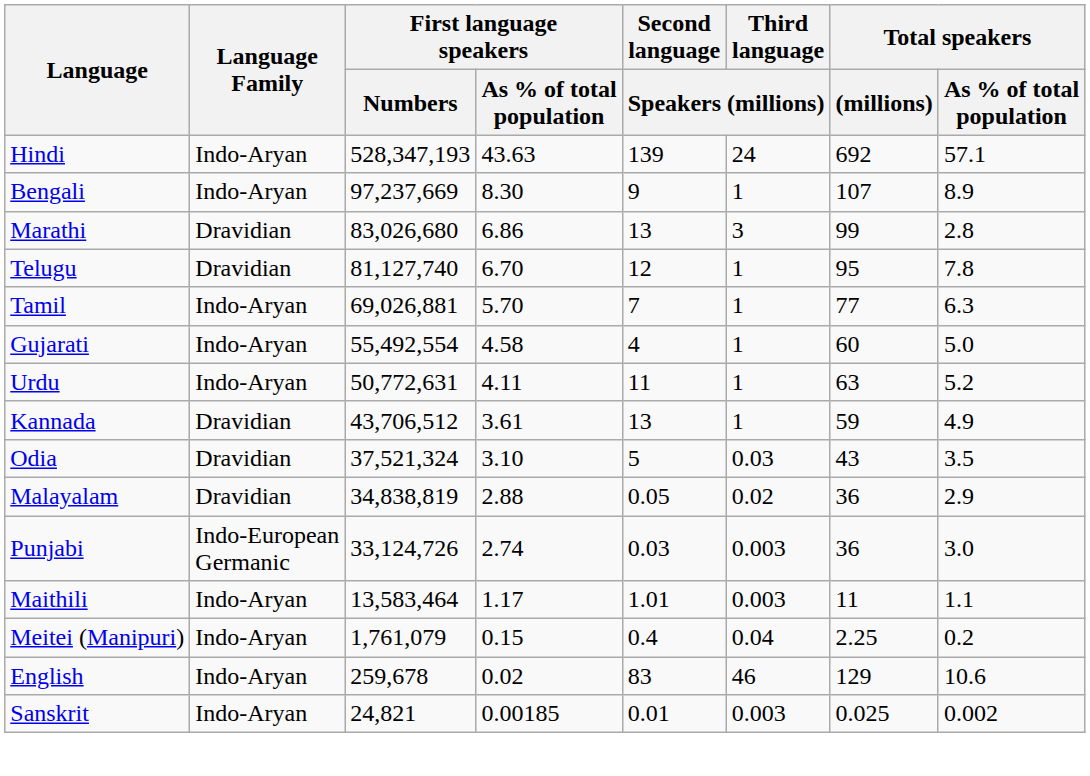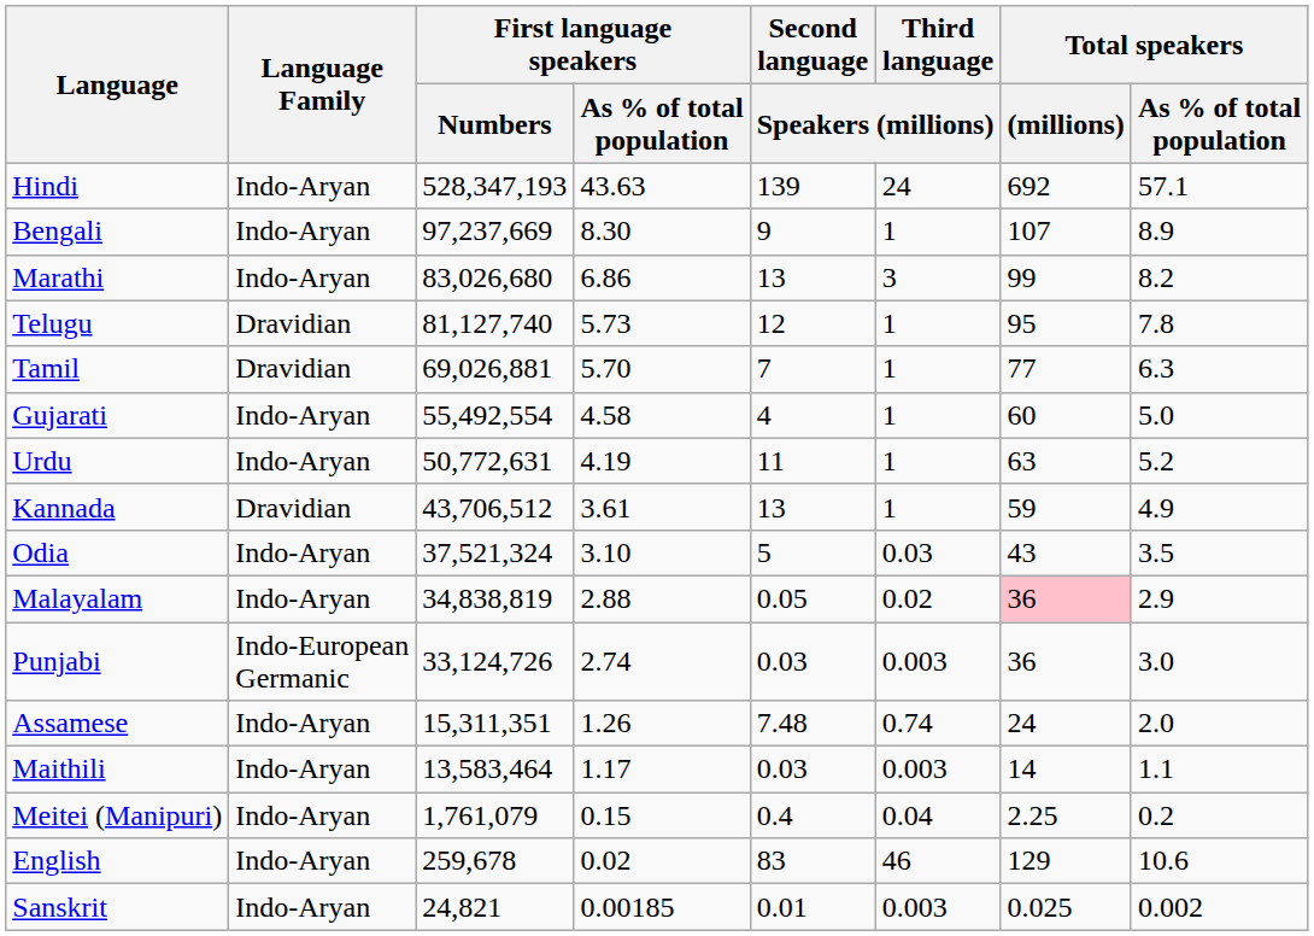 <table class="wikitable sortable">
 <tr>
 <th rowspan=2>Language</th>
 <th rowspan=2>Language<br>Family</th>
 <th colspan=2>First language<br>speakers</th>
 <th>Second<br>language</th>
 <th>Third<br>language</th>
 <th colspan=2>Total speakers</th>
 </tr>
 <tr>
 <th>Numbers</th>
 <th>As % of total<br>population</th>
 <th colspan=2>Speakers (millions)</th>
 <th>(millions)</th>
 <th>As % of total<br>population</th>
 </tr>
 <tr>
 <td><a href='#'>Hindi</a></td>
 <td>Indo-Aryan</td>
 <td>528,347,193</td>
 <td>43.63</td>
 <td>139</td>
 <td>24</td>
 <td>692</td>
 <td>57.1</td>
 </tr>
 <tr>
 <td><a href='#'>Bengali</a></td>
 <td>Indo-Aryan</td>
 <td>97,237,669</td>
 <td>8.30</td>
 <td>9</td>
 <td>1</td>
 <td>107</td>
 <td>8.9</td>
 </tr>
 <tr>
 <td><a href='#'>Marathi</a></td>
-<td>Dravidian</td>
+<td>Indo-Aryan</td>
 <td>83,026,680</td>
 <td>6.86</td>
 <td>13</td>
 <td>3</td>
 <td>99</td>
-<td>2.8</td>
+<td>8.2</td>
 </tr>
 <tr>
 <td><a href='#'>Telugu</a></td>
 <td>Dravidian</td>
 <td>81,127,740</td>
-<td>6.70</td>
+<td>5.73</td>
 <td>12</td>
 <td>1</td>
 <td>95</td>
 <td>7.8</td>
 </tr>
 <tr>
 <td><a href='#'>Tamil</a></td>
-<td>Indo-Aryan</td>
+<td>Dravidian</td>
 <td>69,026,881</td>
 <td>5.70</td>
 <td>7</td>
 <td>1</td>
 <td>77</td>
 <td>6.3</td>
 </tr>
 <tr>
 <td><a href='#'>Gujarati</a></td>
 <td>Indo-Aryan</td>
 <td>55,492,554</td>
 <td>4.58</td>
 <td>4</td>
 <td>1</td>
 <td>60</td>
 <td>5.0</td>
 </tr>
 <tr>
 <td><a href='#'>Urdu</a></td>
 <td>Indo-Aryan</td>
 <td>50,772,631</td>
-<td>4.11</td>
+<td>4.19</td>
 <td>11</td>
 <td>1</td>
 <td>63</td>
 <td>5.2</td>
 </tr>
 <tr>
 <td><a href='#'>Kannada</a></td>
 <td>Dravidian</td>
 <td>43,706,512</td>
 <td>3.61</td>
 <td>13</td>
 <td>1</td>
 <td>59</td>
 <td>4.9</td>
 </tr>
 <tr>
 <td><a href='#'>Odia</a></td>
-<td>Dravidian</td>
+<td>Indo-Aryan</td>
 <td>37,521,324</td>
 <td>3.10</td>
 <td>5</td>
 <td>0.03</td>
 <td>43</td>
 <td>3.5</td>
 </tr>
 <tr>
 <td><a href='#'>Malayalam</a></td>
-<td>Dravidian</td>
+<td>Indo-Aryan</td>
 <td>34,838,819</td>
 <td>2.88</td>
 <td>0.05</td>
 <td>0.02</td>
-<td>36</td>
+<td style="background: pink;">36</td>
 <td>2.9</td>
 </tr>
 <tr>
 <td><a href='#'>Punjabi</a></td>
 <td>Indo-European<br>Germanic</td>
 <td>33,124,726</td>
 <td>2.74</td>
 <td>0.03</td>
 <td>0.003</td>
 <td>36</td>
 <td>3.0</td>
 </tr>
 <tr>
+<td><a href='#'>Assamese</a></td>
+<td>Indo-Aryan</td>
+<td>15,311,351</td>
+<td>1.26</td>
+<td>7.48</td>
+<td>0.74</td>
+<td>24</td>
+<td>2.0</td>
+</tr>
+<tr>
 <td><a href='#'>Maithili</a></td>
 <td>Indo-Aryan</td>
 <td>13,583,464</td>
 <td>1.17</td>
-<td>1.01</td>
+<td>0.03</td>
 <td>0.003</td>
-<td>11</td>
+<td>14</td>
 <td>1.1</td>
 </tr>
 <tr>
 <td><a href='#'>Meitei</a> (<a href='#'>Manipuri</a>)</td>
 <td>Indo-Aryan</td>
 <td>1,761,079</td>
 <td>0.15</td>
 <td>0.4</td>
 <td>0.04</td>
 <td>2.25</td>
 <td>0.2</td>
 </tr>
 <tr>
 <td><a href='#'>English</a></td>
 <td>Indo-Aryan</td>
 <td>259,678</td>
 <td>0.02</td>
 <td>83</td>
 <td>46</td>
 <td>129</td>
 <td>10.6</td>
 </tr>
 <tr>
 <td><a href='#'>Sanskrit</a></td>
 <td>Indo-Aryan</td>
 <td>24,821</td>
 <td>0.00185</td>
 <td>0.01</td>
 <td>0.003</td>
 <td>0.025</td>
 <td>0.002</td>
 </tr>
 </table>
